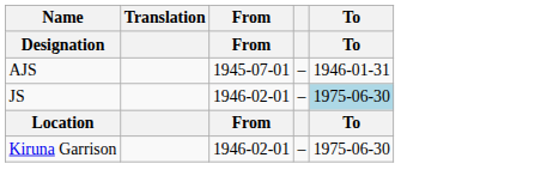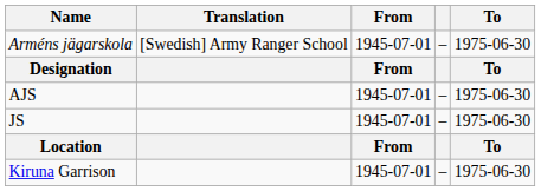 <table class="wikitable">
 <tr>
 <th style="font-weight:bold;">Name</th>
 <th style="font-weight:bold;">Translation</th>
 <th style="text-align: center; font-weight:bold;">From</th>
 <th></th>
 <th style="text-align: center; font-weight:bold;">To</th>
+</tr>
+<tr>
+<td style="font-style:italic;">Arméns jägarskola</td>
+<td>[Swedish] Army Ranger School</td>
+<td>1945-07-01</td>
+<td>–</td>
+<td>1975-06-30</td>
 </tr>
 <tr>
 <th style="font-weight:bold;">Designation</th>
 <th style="font-weight:bold;"></th>
 <th style="text-align: center; font-weight:bold;">From</th>
 <th></th>
 <th style="text-align: center; font-weight:bold;">To</th>
 </tr>
 <tr>
 <td>AJS</td>
 <td></td>
 <td style="text-align: center;">1945-07-01</td>
 <td style="text-align: center;">–</td>
-<td style="text-align: center;">1946-01-31</td>
+<td>1975-06-30</td>
 </tr>
 <tr>
 <td>JS</td>
 <td></td>
-<td style="text-align: center;">1946-02-01</td>
+<td style="text-align: center;">1945-07-01</td>
 <td style="text-align: center;">–</td>
-<td style="background: lightblue; text-align: center;">1975-06-30</td>
+<td style="text-align: center;">1975-06-30</td>
 </tr>
 <tr>
 <th style="font-weight:bold;">Location</th>
 <th style="font-weight:bold;"></th>
 <th style="text-align: center; font-weight:bold;">From</th>
 <th></th>
 <th style="text-align: center; font-weight:bold;">To</th>
 </tr>
 <tr>
 <td><a href='#'>Kiruna</a> Garrison</td>
 <td></td>
-<td style="text-align: center;">1946-02-01</td>
+<td style="text-align: center;">1945-07-01</td>
 <td style="text-align: center;">–</td>
 <td style="text-align: center;">1975-06-30</td>
 </tr>
 </table>
